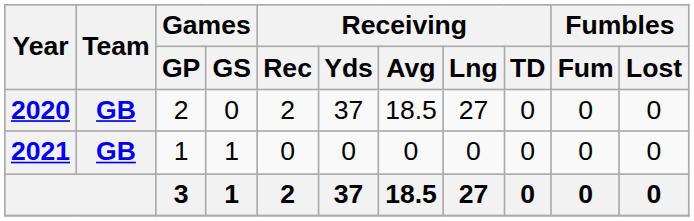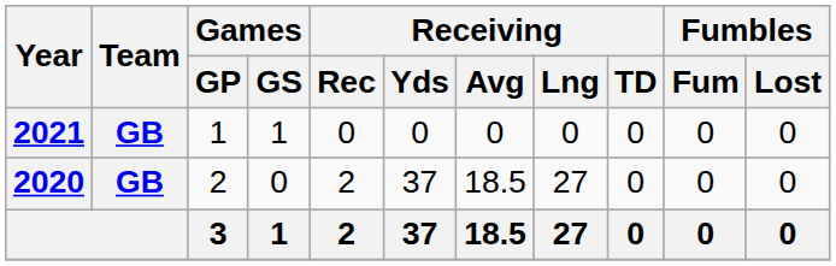 <table class="wikitable" style="text-align:center;">
 <tr>
 <th rowspan="2">Year</th>
 <th rowspan="2">Team</th>
 <th colspan="2">Games</th>
 <th colspan="5">Receiving</th>
 <th colspan="2">Fumbles</th>
 </tr>
 <tr>
 <th>GP</th>
 <th>GS</th>
 <th>Rec</th>
 <th>Yds</th>
 <th>Avg</th>
 <th>Lng</th>
 <th>TD</th>
 <th>Fum</th>
 <th>Lost</th>
 </tr>
 <tr>
+<th><a href='#'>2021</a></th>
+<th><a href='#'>GB</a></th>
+<td>1</td>
+<td>1</td>
+<td>0</td>
+<td>0</td>
+<td>0</td>
+<td>0</td>
+<td>0</td>
+<td>0</td>
+<td>0</td>
+</tr>
+<tr>
 <th><a href='#'>2020</a></th>
 <th><a href='#'>GB</a></th>
 <td>2</td>
 <td>0</td>
 <td>2</td>
 <td>37</td>
 <td>18.5</td>
 <td>27</td>
-<td>0</td>
-<td>0</td>
-<td>0</td>
-</tr>
-<tr>
-<th><a href='#'>2021</a></th>
-<th><a href='#'>GB</a></th>
-<td>1</td>
-<td>1</td>
-<td>0</td>
-<td>0</td>
-<td>0</td>
-<td>0</td>
 <td>0</td>
 <td>0</td>
 <td>0</td>
 </tr>
 <tr>
 <th colspan="2"></th>
 <th>3</th>
 <th>1</th>
 <th>2</th>
 <th>37</th>
 <th>18.5</th>
 <th>27</th>
 <th>0</th>
 <th>0</th>
 <th>0</th>
 </tr>
 <tr>
 </tr>
 </table>
